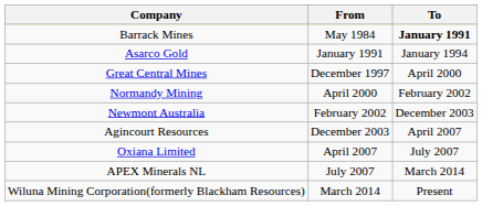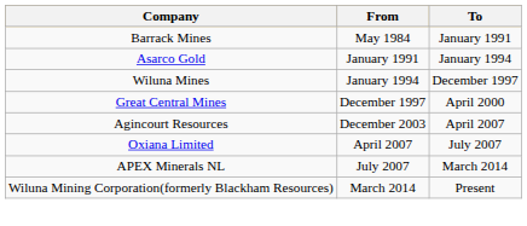 <table class="wikitable">
 <tr align="center" bgcolor="#DAA520">
 <th>Company</th>
 <th>From</th>
 <th>To</th>
 </tr>
 <tr align="center">
 <td>Barrack Mines</td>
 <td>May 1984</td>
-<td><strong>January 1991</strong></td>
+<td>January 1991</td>
 </tr>
 <tr align="center">
 <td><a href='#'>Asarco Gold</a></td>
 <td>January 1991</td>
 <td>January 1994</td>
 </tr>
 <tr align="center">
+<td>Wiluna Mines</td>
+<td>January 1994</td>
+<td>December 1997</td>
+</tr>
+<tr align="center">
 <td><a href='#'>Great Central Mines</a></td>
 <td>December 1997</td>
 <td>April 2000</td>
-</tr>
-<tr align="center">
-<td><a href='#'>Normandy Mining</a></td>
-<td>April 2000</td>
-<td>February 2002</td>
-</tr>
-<tr align="center">
-<td><a href='#'>Newmont Australia</a></td>
-<td>February 2002</td>
-<td>December 2003</td>
 </tr>
 <tr align="center">
 <td>Agincourt Resources</td>
 <td>December 2003</td>
 <td>April 2007</td>
 </tr>
 <tr align="center">
 <td><a href='#'>Oxiana Limited</a></td>
 <td>April 2007</td>
 <td>July 2007</td>
 </tr>
 <tr align="center">
 <td>APEX Minerals NL</td>
 <td>July 2007</td>
 <td>March 2014</td>
 </tr>
 <tr align="center">
 <td>Wiluna Mining Corporation(formerly Blackham Resources)</td>
 <td>March 2014</td>
 <td>Present</td>
 </tr>
 </table>
